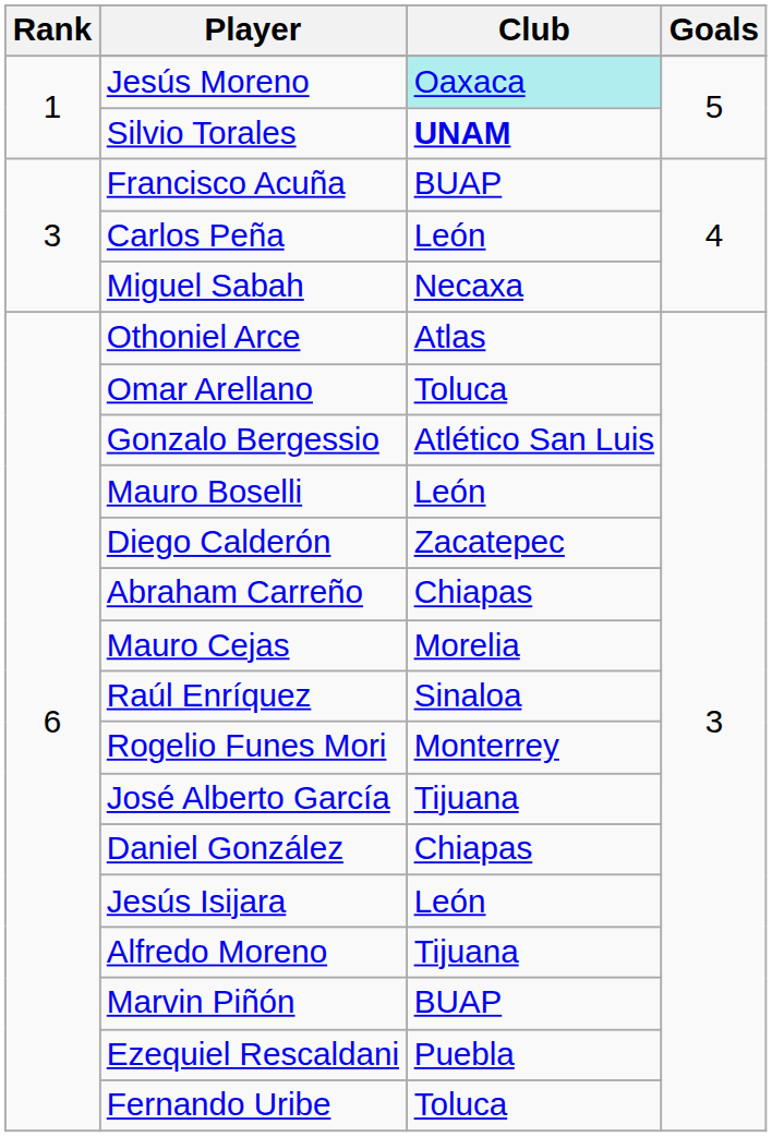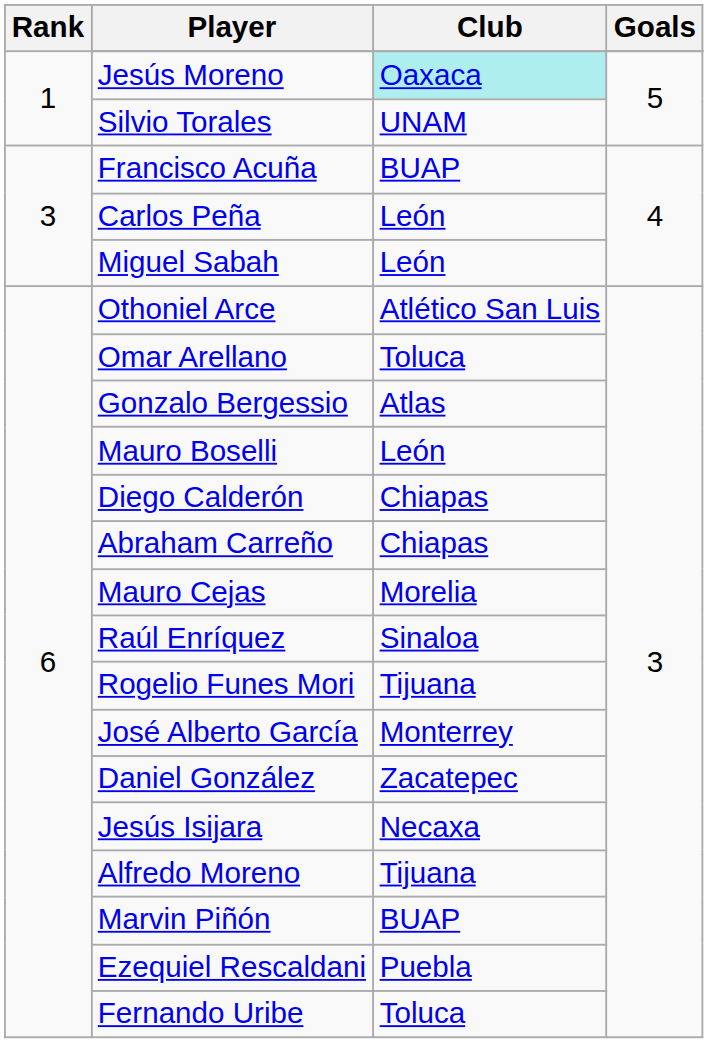 <table class="wikitable">
 <tr>
 <th>Rank</th>
 <th>Player</th>
 <th>Club</th>
 <th>Goals</th>
 </tr>
 <tr>
 <td rowspan=3 align=center>1</td>
 </tr>
 <tr>
 <td> <a href='#'>Jesús Moreno</a></td>
 <td style="background: paleturquoise;"><a href='#'>Oaxaca</a></td>
 <td rowspan=2 align=center>5</td>
 </tr>
 <tr>
 <td> <a href='#'>Silvio Torales</a></td>
-<td><strong><a href='#'>UNAM</a></strong></td>
+<td><a href='#'>UNAM</a></td>
 </tr>
 <tr>
 <td rowspan=3 align=center>3</td>
 <td> <a href='#'>Francisco Acuña</a></td>
 <td><a href='#'>BUAP</a></td>
 <td rowspan=3 align=center>4</td>
 </tr>
 <tr>
 <td> <a href='#'>Carlos Peña</a></td>
 <td><a href='#'>León</a></td>
 </tr>
 <tr>
 <td> <a href='#'>Miguel Sabah</a></td>
-<td><a href='#'>Necaxa</a></td>
+<td><a href='#'>León</a></td>
 </tr>
 <tr>
 <td rowspan=16 align=center>6</td>
 <td> <a href='#'>Othoniel Arce</a></td>
-<td><a href='#'>Atlas</a></td>
+<td><a href='#'>Atlético San Luis</a></td>
 <td rowspan=16 align=center>3</td>
 </tr>
 <tr>
 <td> <a href='#'>Omar Arellano</a></td>
 <td><a href='#'>Toluca</a></td>
 </tr>
 <tr>
 <td> <a href='#'>Gonzalo Bergessio</a></td>
-<td><a href='#'>Atlético San Luis</a></td>
+<td><a href='#'>Atlas</a></td>
 </tr>
 <tr>
 <td> <a href='#'>Mauro Boselli</a></td>
 <td><a href='#'>León</a></td>
 </tr>
 <tr>
 <td> <a href='#'>Diego Calderón</a></td>
-<td><a href='#'>Zacatepec</a></td>
+<td><a href='#'>Chiapas</a></td>
 </tr>
 <tr>
 <td> <a href='#'>Abraham Carreño</a></td>
 <td><a href='#'>Chiapas</a></td>
 </tr>
 <tr>
 <td> <a href='#'>Mauro Cejas</a></td>
 <td><a href='#'>Morelia</a></td>
 </tr>
 <tr>
 <td> <a href='#'>Raúl Enríquez</a></td>
 <td><a href='#'>Sinaloa</a></td>
 </tr>
 <tr>
 <td> <a href='#'>Rogelio Funes Mori</a></td>
+<td><a href='#'>Tijuana</a></td>
+</tr>
+<tr>
+<td> <a href='#'>José Alberto García</a></td>
 <td><a href='#'>Monterrey</a></td>
 </tr>
 <tr>
-<td> <a href='#'>José Alberto García</a></td>
-<td><a href='#'>Tijuana</a></td>
-</tr>
-<tr>
 <td> <a href='#'>Daniel González</a></td>
-<td><a href='#'>Chiapas</a></td>
+<td><a href='#'>Zacatepec</a></td>
 </tr>
 <tr>
 <td> <a href='#'>Jesús Isijara</a></td>
-<td><a href='#'>León</a></td>
+<td><a href='#'>Necaxa</a></td>
 </tr>
 <tr>
 <td> <a href='#'>Alfredo Moreno</a></td>
 <td><a href='#'>Tijuana</a></td>
 </tr>
 <tr>
 <td> <a href='#'>Marvin Piñón</a></td>
 <td><a href='#'>BUAP</a></td>
 </tr>
 <tr>
 <td> <a href='#'>Ezequiel Rescaldani</a></td>
 <td><a href='#'>Puebla</a></td>
 </tr>
 <tr>
 <td> <a href='#'>Fernando Uribe</a></td>
 <td><a href='#'>Toluca</a></td>
 </tr>
 </table>
